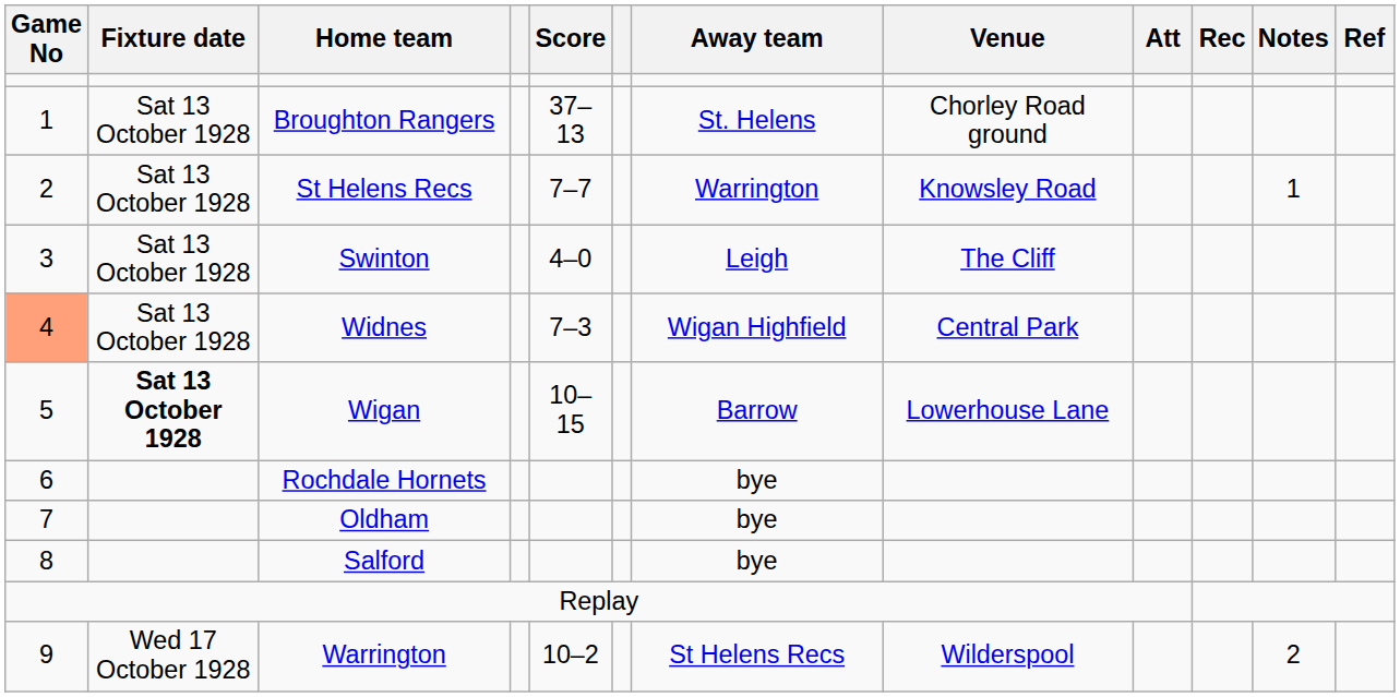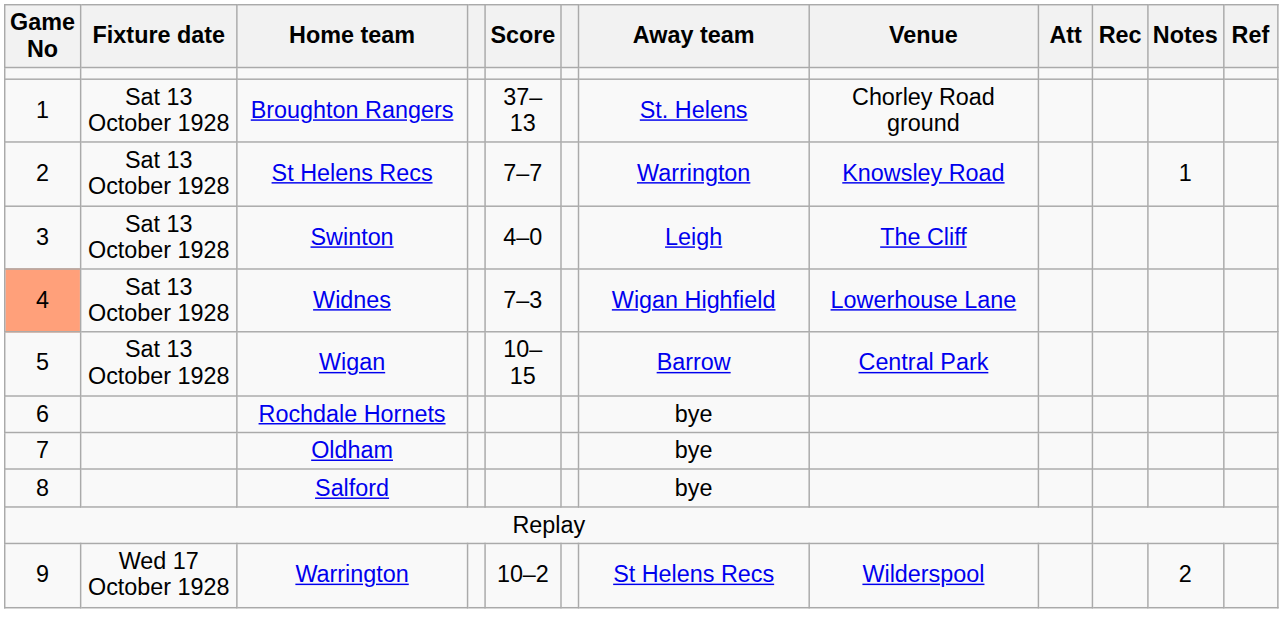 <table class="wikitable" style="text-align:center;">
 <tr>
 <th width=20 abbr="No">Game No</th>
 <th width=100 abbr="Date">Fixture date</th>
 <th width=150 abbr="Home team">Home team</th>
 <th width=5 abbr="space"></th>
 <th width=20 abbr="Score">Score</th>
 <th width=5 abbr="space"></th>
 <th width=150 abbr="Away team">Away team</th>
 <th width=150 abbr="Venue">Venue</th>
 <th width=30 abbr="Att">Att</th>
 <th width=30 abbr="Rec">Rec</th>
 <th width=20 abbr="Notes">Notes</th>
 <th width=30 abbr="Ref">Ref</th>
 </tr>
 <tr>
 <td></td>
 <td></td>
 <td></td>
 <td></td>
 <td></td>
 <td></td>
 <td></td>
 <td></td>
 <td></td>
 <td></td>
 <td></td>
 </tr>
 <tr>
 <td>1</td>
 <td>Sat 13 October 1928</td>
 <td><a href='#'>Broughton Rangers</a></td>
 <td></td>
 <td>37–13</td>
 <td></td>
 <td><a href='#'>St. Helens</a></td>
 <td>Chorley Road ground</td>
 <td></td>
 <td></td>
 <td></td>
 <td></td>
 </tr>
 <tr>
 <td>2</td>
 <td>Sat 13 October 1928</td>
 <td><a href='#'>St Helens Recs</a></td>
 <td></td>
 <td>7–7</td>
 <td></td>
 <td><a href='#'>Warrington</a></td>
 <td><a href='#'>Knowsley Road</a></td>
 <td></td>
 <td></td>
 <td>1</td>
 <td></td>
 </tr>
 <tr>
 <td>3</td>
 <td>Sat 13 October 1928</td>
 <td><a href='#'>Swinton</a></td>
 <td></td>
 <td>4–0</td>
 <td></td>
 <td><a href='#'>Leigh</a></td>
 <td><a href='#'>The Cliff</a></td>
 <td></td>
 <td></td>
 <td></td>
 <td></td>
 </tr>
 <tr>
 <td style="background: lightsalmon;">4</td>
 <td>Sat 13 October 1928</td>
 <td><a href='#'>Widnes</a></td>
 <td></td>
 <td>7–3</td>
 <td></td>
 <td><a href='#'>Wigan Highfield</a></td>
-<td><a href='#'>Central Park</a></td>
+<td><a href='#'>Lowerhouse Lane</a></td>
 <td></td>
 <td></td>
 <td></td>
 <td></td>
 </tr>
 <tr>
 <td>5</td>
-<td><strong>Sat 13 October 1928</strong></td>
+<td>Sat 13 October 1928</td>
 <td><a href='#'>Wigan</a></td>
 <td></td>
 <td>10–15</td>
 <td></td>
 <td><a href='#'>Barrow</a></td>
-<td><a href='#'>Lowerhouse Lane</a></td>
+<td><a href='#'>Central Park</a></td>
 <td></td>
 <td></td>
 <td></td>
 <td></td>
 </tr>
 <tr>
 <td>6</td>
 <td></td>
 <td><a href='#'>Rochdale Hornets</a></td>
 <td></td>
 <td></td>
 <td></td>
 <td>bye</td>
 <td></td>
 <td></td>
 <td></td>
 <td></td>
 <td></td>
 </tr>
 <tr>
 <td>7</td>
 <td></td>
 <td><a href='#'>Oldham</a></td>
 <td></td>
 <td></td>
 <td></td>
 <td>bye</td>
 <td></td>
 <td></td>
 <td></td>
 <td></td>
 <td></td>
 </tr>
 <tr>
 <td>8</td>
 <td></td>
 <td><a href='#'>Salford</a></td>
 <td></td>
 <td></td>
 <td></td>
 <td>bye</td>
 <td></td>
 <td></td>
 <td></td>
 <td></td>
 <td></td>
 </tr>
 <tr>
 <td colspan=9>Replay</td>
 </tr>
 <tr>
 <td>9</td>
 <td>Wed 17 October 1928</td>
 <td><a href='#'>Warrington</a></td>
 <td></td>
 <td>10–2</td>
 <td></td>
 <td><a href='#'>St Helens Recs</a></td>
 <td><a href='#'>Wilderspool</a></td>
 <td></td>
 <td></td>
 <td>2</td>
 <td></td>
 </tr>
 </table>
